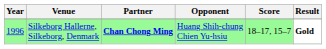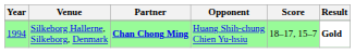 <table class="sortable wikitable" style="font-size: 90%;">
 <tr>
 <th>Year</th>
 <th>Venue</th>
 <th>Partner</th>
 <th>Opponent</th>
 <th>Score</th>
 <th>Result</th>
 </tr>
 <tr>
 </tr>
 <tr style="background:#98FB98">
-<td align="center"><a href='#'>1996</a></td>
+<td align="center"><a href='#'>1994</a></td>
 <td align="left"><a href='#'>Silkeborg Hallerne</a>,<br><a href='#'>Silkeborg</a>, <a href='#'>Denmark</a></td>
 <td align="left"><strong> <a href='#'>Chan Chong Ming</a></strong></td>
 <td align="left"> <a href='#'>Huang Shih-chung</a> <br>  <a href='#'>Chien Yu-hsiu</a></td>
 <td align="left">18–17, 15–7</td>
 <td style="text-align:left; background:white"> <strong>Gold</strong></td>
 </tr>
 </table>
